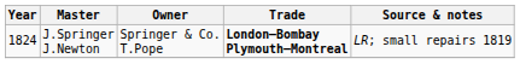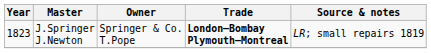 <table class=" wikitable">
 <tr>
 <th>Year</th>
 <th>Master</th>
 <th>Owner</th>
 <th>Trade</th>
 <th>Source & notes</th>
 </tr>
 <tr>
-<td>1824</td>
+<td>1823</td>
 <td>J.Springer<br>J.Newton</td>
 <td>Springer & Co.<br>T.Pope</td>
 <td><strong>London–Bombay<br>Plymouth–Montreal</strong></td>
 <td><em>LR</em>; small repairs 1819</td>
 </tr>
 <tr>
 </tr>
 </table>
